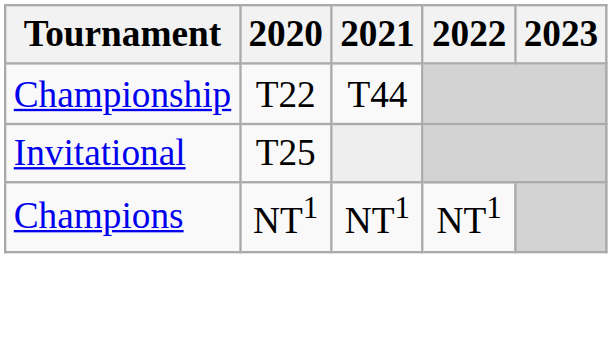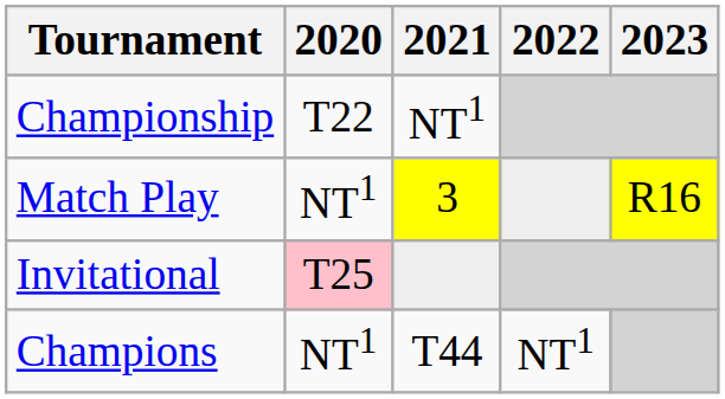 <table class="wikitable" style="text-align:center;">
 <tr>
 <th>Tournament</th>
 <th>2020</th>
 <th>2021</th>
 <th>2022</th>
 <th>2023</th>
 </tr>
 <tr>
 <td align="left"><a href='#'>Championship</a></td>
 <td>T22</td>
-<td>T44</td>
+<td>NT<sup>1</sup></td>
 <td colspan=2 style="background:#D3D3D3;"></td>
 </tr>
 <tr>
+<td align="left"><a href='#'>Match Play</a></td>
+<td>NT<sup>1</sup></td>
+<td style="background:yellow;">3</td>
+<td style="background:#eeeeee;"></td>
+<td style="background:yellow;">R16</td>
+</tr>
+<tr>
 <td align="left"><a href='#'>Invitational</a></td>
-<td>T25</td>
+<td style="background: pink;">T25</td>
 <td style="background:#eeeeee;"></td>
 <td colspan=2 style="background:#D3D3D3;"></td>
 </tr>
 <tr>
 <td align="left"><a href='#'>Champions</a></td>
 <td>NT<sup>1</sup></td>
-<td>NT<sup>1</sup></td>
+<td>T44</td>
 <td>NT<sup>1</sup></td>
 <td colspan=1 style="background:#D3D3D3;"></td>
 </tr>
 </table>
